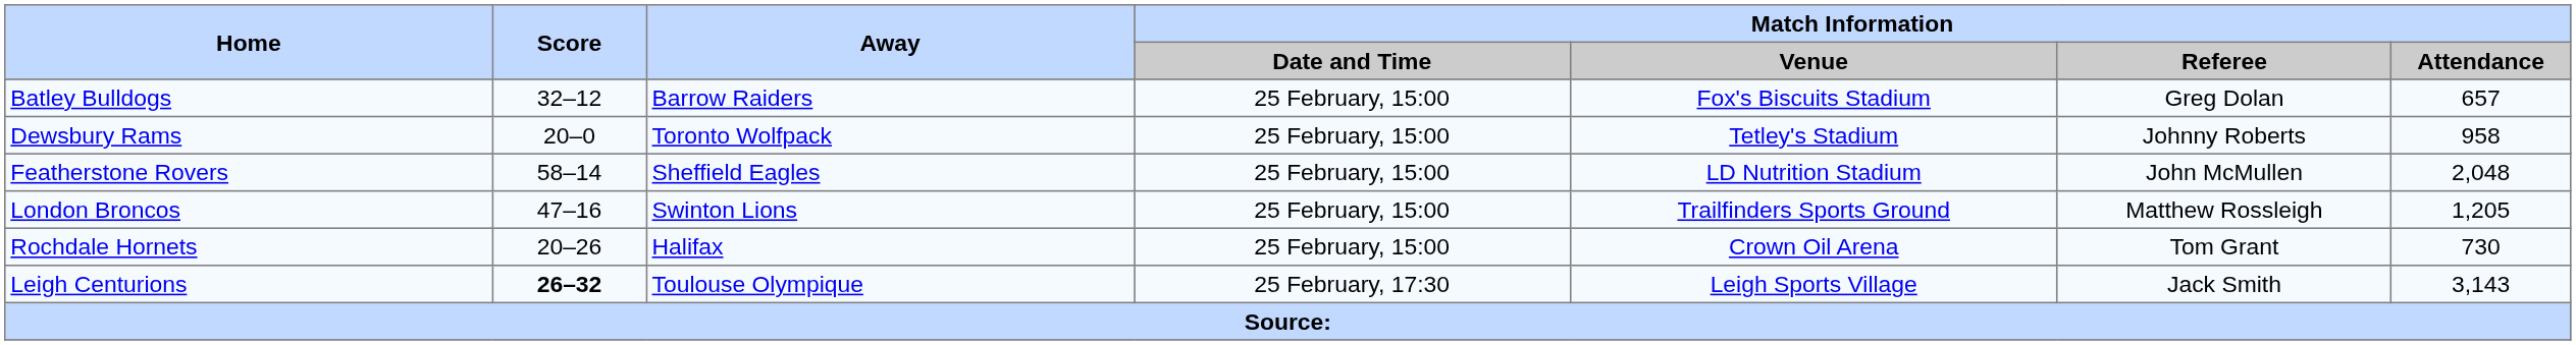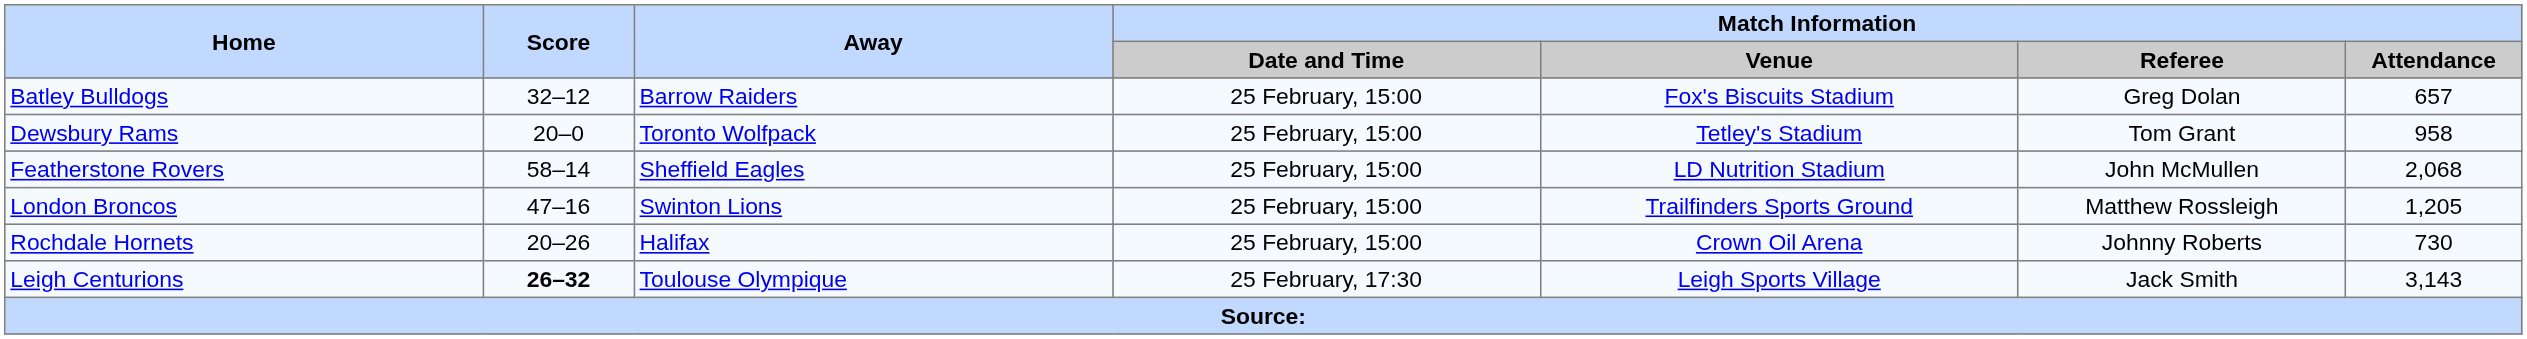 <table border="1" cellpadding="3" cellspacing="0" style="border-collapse:collapse; font-size:90%; text-align:center; width:100%;">
 <tr style="background:#c1d8ff;">
 <th rowspan="2" style="width:19%;">Home</th>
 <th rowspan="2" style="width:6%;">Score</th>
 <th rowspan="2" style="width:19%;">Away</th>
 <th colspan=4>Match Information</th>
 </tr>
 <tr style="background:#ccc;">
 <th width=17%>Date and Time</th>
 <th width=19%>Venue</th>
 <th width=13%>Referee</th>
 <th width=7%>Attendance</th>
 </tr>
 <tr style="background:#f5faff;">
 <td align=left> <a href='#'>Batley Bulldogs</a></td>
 <td>32–12</td>
 <td align=left> <a href='#'>Barrow Raiders</a></td>
 <td>25 February, 15:00</td>
 <td><a href='#'>Fox's Biscuits Stadium</a></td>
 <td>Greg Dolan</td>
 <td>657</td>
 </tr>
 <tr style="background:#f5faff;">
 <td align=left> <a href='#'>Dewsbury Rams</a></td>
 <td>20–0</td>
 <td align=left> <a href='#'>Toronto Wolfpack</a></td>
 <td>25 February, 15:00</td>
 <td><a href='#'>Tetley's Stadium</a></td>
-<td>Johnny Roberts</td>
+<td>Tom Grant</td>
 <td>958</td>
 </tr>
 <tr style="background:#f5faff;">
 <td align=left> <a href='#'>Featherstone Rovers</a></td>
 <td>58–14 </td>
 <td align=left> <a href='#'>Sheffield Eagles</a></td>
 <td>25 February, 15:00</td>
 <td><a href='#'>LD Nutrition Stadium</a></td>
 <td>John McMullen</td>
-<td>2,048</td>
+<td>2,068</td>
 </tr>
 <tr style="background:#f5faff;">
 <td align=left> <a href='#'>London Broncos</a></td>
 <td>47–16</td>
 <td align=left> <a href='#'>Swinton Lions</a></td>
 <td>25 February, 15:00</td>
 <td><a href='#'>Trailfinders Sports Ground</a></td>
 <td>Matthew Rossleigh</td>
 <td>1,205</td>
 </tr>
 <tr style="background:#f5faff;">
 <td align=left> <a href='#'>Rochdale Hornets</a></td>
 <td>20–26</td>
 <td align=left> <a href='#'>Halifax</a></td>
 <td>25 February, 15:00</td>
 <td><a href='#'>Crown Oil Arena</a></td>
-<td>Tom Grant</td>
+<td>Johnny Roberts</td>
 <td>730</td>
 </tr>
 <tr style="background:#f5faff;">
 <td align=left> <a href='#'>Leigh Centurions</a></td>
 <td><strong>26–32</strong></td>
 <td align=left> <a href='#'>Toulouse Olympique</a></td>
 <td>25 February, 17:30</td>
 <td><a href='#'>Leigh Sports Village</a></td>
 <td>Jack Smith</td>
 <td>3,143</td>
 </tr>
 <tr style="background:#c1d8ff;">
 <th colspan=7>Source:</th>
 </tr>
 </table>
